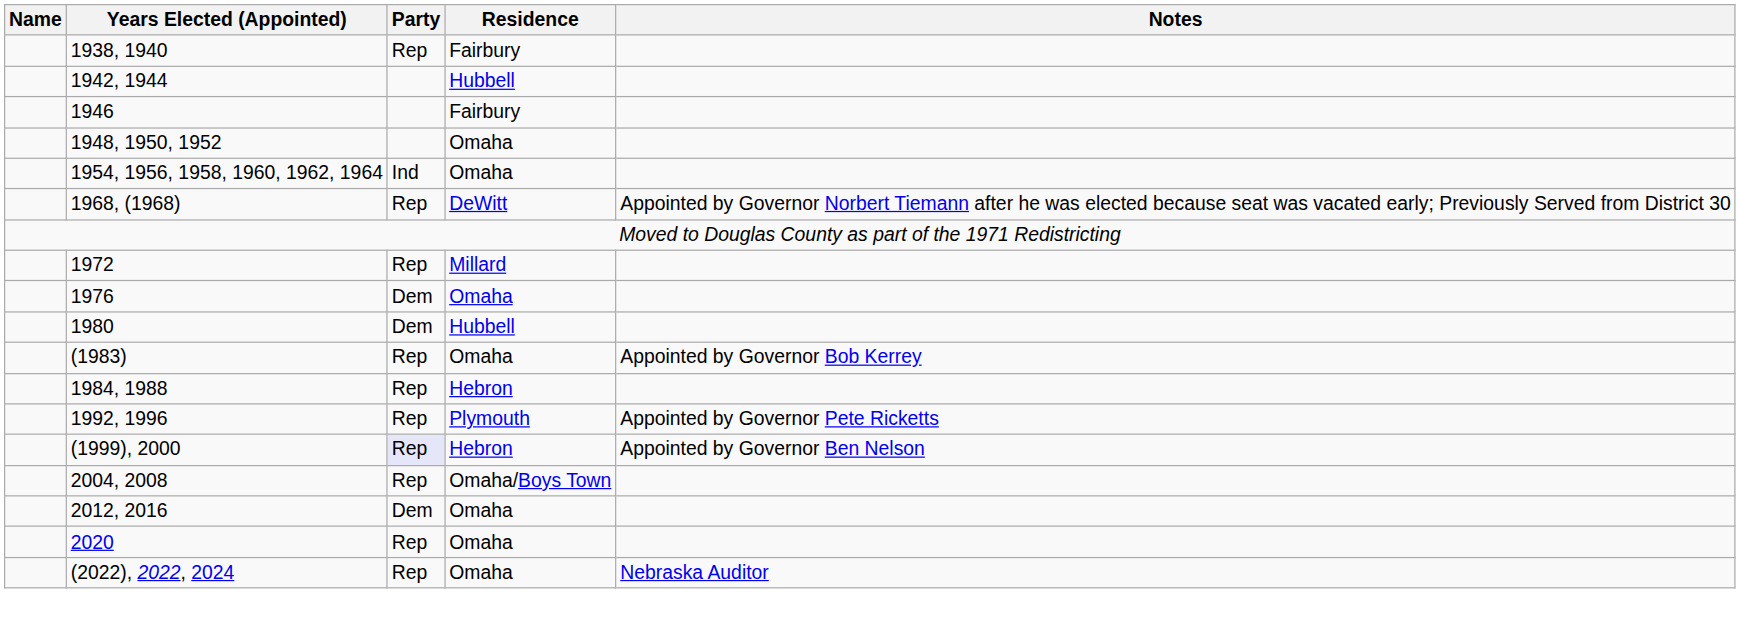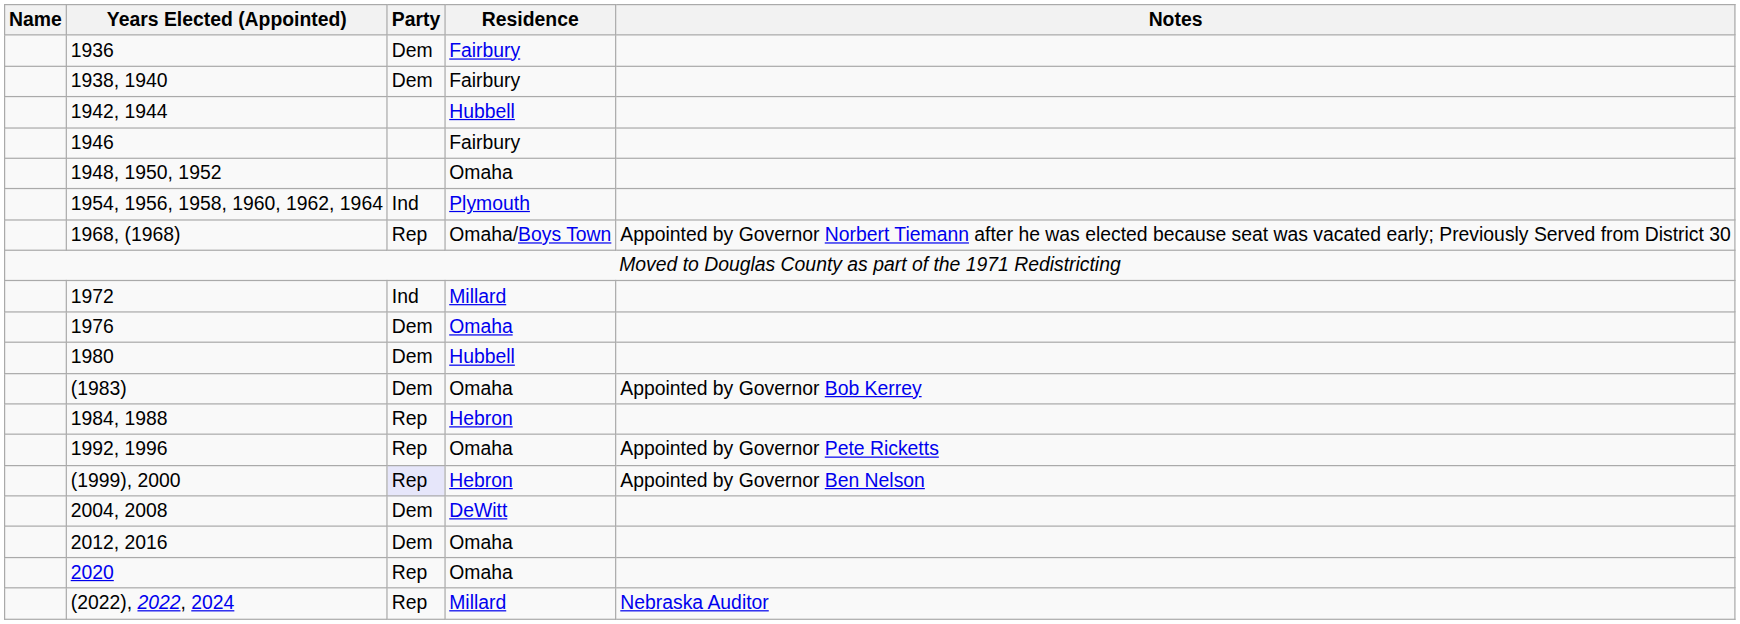 <table class="wikitable sortable">
 <tr>
 <th>Name</th>
 <th>Years Elected (Appointed)</th>
 <th>Party</th>
 <th>Residence</th>
 <th>Notes</th>
 </tr>
 <tr>
 <td></td>
+<td>1936</td>
+<td>Dem</td>
+<td><a href='#'>Fairbury</a></td>
+<td></td>
+</tr>
+<tr>
+<td></td>
 <td>1938, 1940</td>
-<td>Rep</td>
+<td>Dem</td>
 <td>Fairbury</td>
 <td></td>
 </tr>
 <tr>
 <td></td>
 <td>1942, 1944</td>
 <td></td>
 <td><a href='#'>Hubbell</a></td>
 <td></td>
 </tr>
 <tr>
 <td></td>
 <td>1946</td>
 <td></td>
 <td>Fairbury</td>
 <td></td>
 </tr>
 <tr>
 <td></td>
 <td>1948, 1950, 1952</td>
 <td></td>
 <td>Omaha</td>
 <td></td>
 </tr>
 <tr>
 <td></td>
 <td>1954, 1956, 1958, 1960, 1962, 1964</td>
 <td>Ind</td>
-<td>Omaha</td>
+<td><a href='#'>Plymouth</a></td>
 <td></td>
 </tr>
 <tr>
 <td></td>
 <td>1968, (1968)</td>
 <td>Rep</td>
-<td><a href='#'>DeWitt</a></td>
+<td>Omaha/<a href='#'>Boys Town</a></td>
 <td>Appointed by Governor <a href='#'>Norbert Tiemann</a> after he was elected because seat was vacated early; Previously Served from District 30</td>
 </tr>
 <tr>
 <td colspan=5 style=text-align:center><em>Moved to Douglas County as part of the 1971 Redistricting</em></td>
 </tr>
 <tr>
 <td></td>
 <td>1972</td>
-<td>Rep</td>
+<td>Ind</td>
 <td><a href='#'>Millard</a></td>
 <td></td>
 </tr>
 <tr>
 <td></td>
 <td>1976</td>
 <td>Dem</td>
 <td><a href='#'>Omaha</a></td>
 <td></td>
 </tr>
 <tr>
 <td></td>
 <td>1980</td>
 <td>Dem</td>
 <td><a href='#'>Hubbell</a></td>
 <td></td>
 </tr>
 <tr>
 <td></td>
 <td>(1983)</td>
-<td>Rep</td>
+<td>Dem</td>
 <td>Omaha</td>
 <td>Appointed by Governor <a href='#'>Bob Kerrey</a></td>
 </tr>
 <tr>
 <td></td>
 <td>1984, 1988</td>
 <td>Rep</td>
 <td><a href='#'>Hebron</a></td>
 <td></td>
 </tr>
 <tr>
 <td></td>
 <td>1992, 1996</td>
 <td>Rep</td>
-<td><a href='#'>Plymouth</a></td>
+<td>Omaha</td>
 <td>Appointed by Governor <a href='#'>Pete Ricketts</a></td>
 </tr>
 <tr>
 <td></td>
 <td>(1999), 2000</td>
 <td style="background: lavender;">Rep</td>
 <td><a href='#'>Hebron</a></td>
 <td>Appointed by Governor <a href='#'>Ben Nelson</a></td>
 </tr>
 <tr>
 <td></td>
 <td>2004, 2008</td>
-<td>Rep</td>
-<td>Omaha/<a href='#'>Boys Town</a></td>
+<td>Dem</td>
+<td><a href='#'>DeWitt</a></td>
 <td></td>
 </tr>
 <tr>
 <td></td>
 <td>2012, 2016</td>
 <td>Dem</td>
 <td>Omaha</td>
 <td></td>
 </tr>
 <tr>
 <td></td>
 <td><a href='#'>2020</a></td>
 <td>Rep</td>
 <td>Omaha</td>
 <td></td>
 </tr>
 <tr>
 <td></td>
 <td>(2022), <em><a href='#'>2022</a></em>, <a href='#'>2024</a></td>
 <td>Rep</td>
-<td>Omaha</td>
+<td><a href='#'>Millard</a></td>
 <td><a href='#'>Nebraska Auditor</a></td>
 </tr>
 </table>
